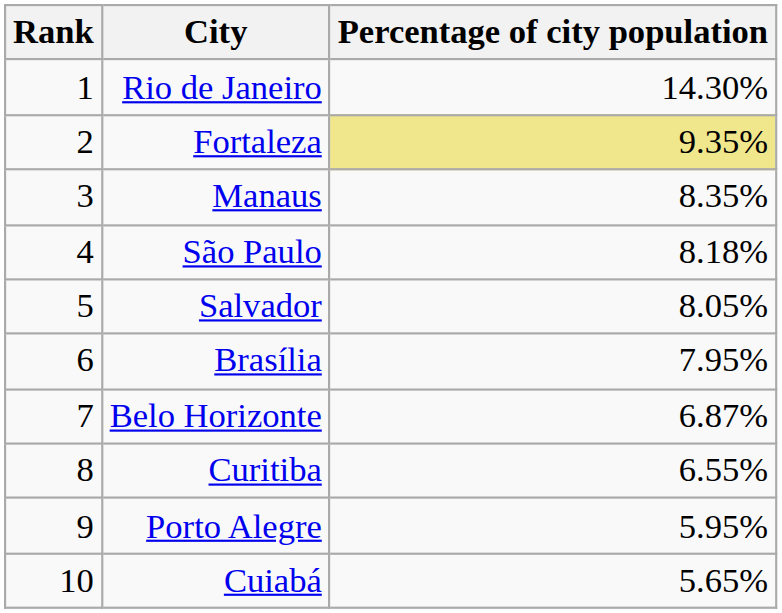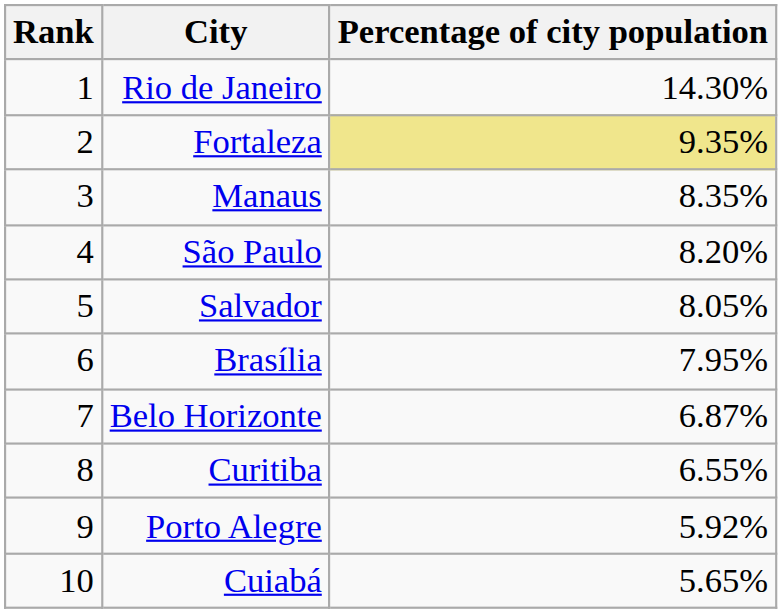 <table class="wikitable" style="text-align:right; margin-right:60px">
 <tr>
 <th>Rank</th>
 <th>City</th>
 <th>Percentage of city population</th>
 </tr>
 <tr>
 <td>1</td>
 <td><a href='#'>Rio de Janeiro</a></td>
 <td>14.30%</td>
 </tr>
 <tr>
 <td>2</td>
 <td><a href='#'>Fortaleza</a></td>
 <td style="background: khaki;">9.35%</td>
 </tr>
 <tr>
 <td>3</td>
 <td><a href='#'>Manaus</a></td>
 <td>8.35%</td>
 </tr>
 <tr>
 <td>4</td>
 <td><a href='#'>São Paulo</a></td>
-<td>8.18%</td>
+<td>8.20%</td>
 </tr>
 <tr>
 <td>5</td>
 <td><a href='#'>Salvador</a></td>
 <td>8.05%</td>
 </tr>
 <tr>
 <td>6</td>
 <td><a href='#'>Brasília</a></td>
 <td>7.95%</td>
 </tr>
 <tr>
 <td>7</td>
 <td><a href='#'>Belo Horizonte</a></td>
 <td>6.87%</td>
 </tr>
 <tr>
 <td>8</td>
 <td><a href='#'>Curitiba</a></td>
 <td>6.55%</td>
 </tr>
 <tr>
 <td>9</td>
 <td><a href='#'>Porto Alegre</a></td>
-<td>5.95%</td>
+<td>5.92%</td>
 </tr>
 <tr>
 <td>10</td>
 <td><a href='#'>Cuiabá</a></td>
 <td>5.65%</td>
 </tr>
 </table>
